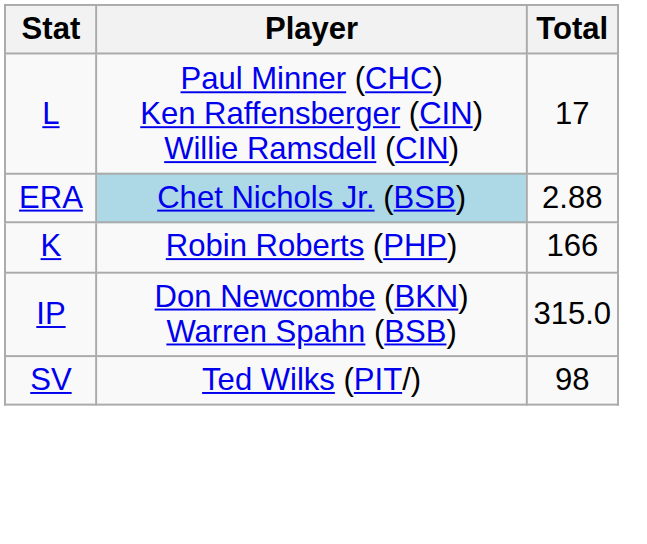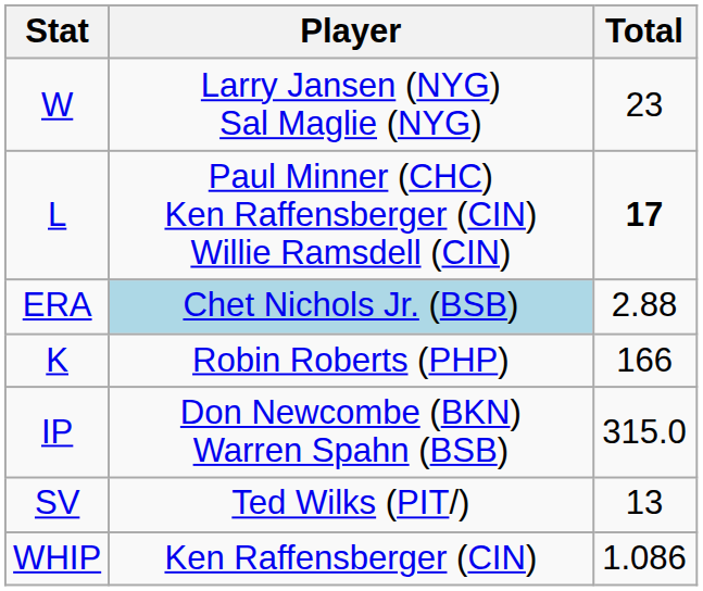 <table class="wikitable" style="text-align:center;">
 <tr>
 <th style="width:15%;">Stat</th>
 <th>Player</th>
 <th style="width:15%;">Total</th>
 </tr>
 <tr>
+<td><a href='#'>W</a></td>
+<td><a href='#'>Larry Jansen</a> (<a href='#'>NYG</a>)<br><a href='#'>Sal Maglie</a> (<a href='#'>NYG</a>)</td>
+<td>23</td>
+</tr>
+<tr>
 <td><a href='#'>L</a></td>
 <td><a href='#'>Paul Minner</a> (<a href='#'>CHC</a>)<br><a href='#'>Ken Raffensberger</a> (<a href='#'>CIN</a>)<br><a href='#'>Willie Ramsdell</a> (<a href='#'>CIN</a>)</td>
-<td>17</td>
+<td><strong>17</strong></td>
 </tr>
 <tr>
 <td><a href='#'>ERA</a></td>
 <td style="background: lightblue;"><a href='#'>Chet Nichols Jr.</a> (<a href='#'>BSB</a>)</td>
 <td>2.88</td>
 </tr>
 <tr>
 <td><a href='#'>K</a></td>
 <td><a href='#'>Robin Roberts</a> (<a href='#'>PHP</a>)</td>
 <td>166</td>
 </tr>
 <tr>
 <td><a href='#'>IP</a></td>
 <td><a href='#'>Don Newcombe</a> (<a href='#'>BKN</a>)<br><a href='#'>Warren Spahn</a> (<a href='#'>BSB</a>)</td>
 <td>315.0</td>
 </tr>
 <tr>
 <td><a href='#'>SV</a></td>
 <td><a href='#'>Ted Wilks</a> (<a href='#'>PIT</a>/)</td>
-<td>98</td>
+<td>13</td>
+</tr>
+<tr>
+<td><a href='#'>WHIP</a></td>
+<td><a href='#'>Ken Raffensberger</a> (<a href='#'>CIN</a>)</td>
+<td>1.086</td>
 </tr>
 </table>
